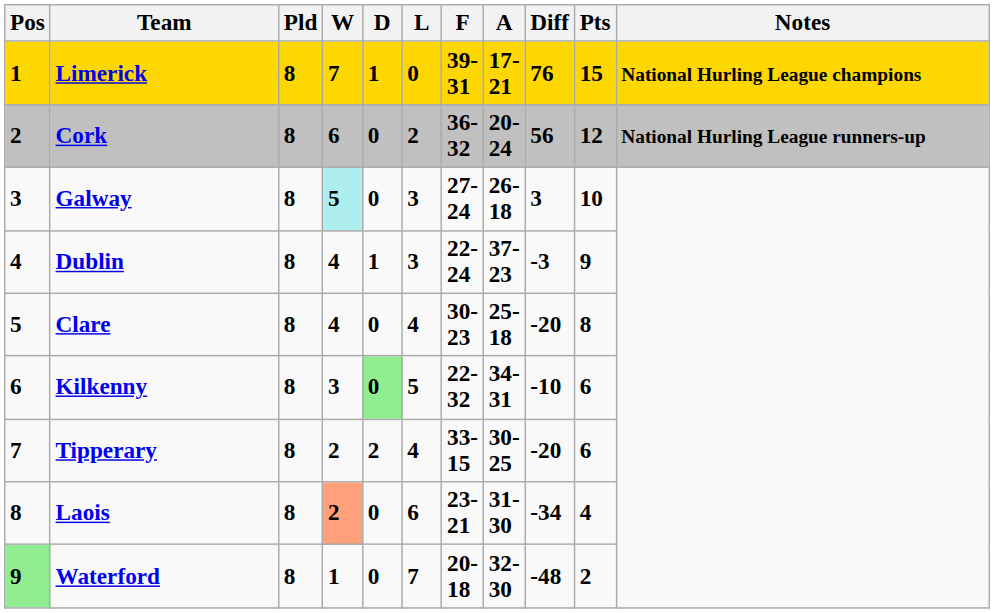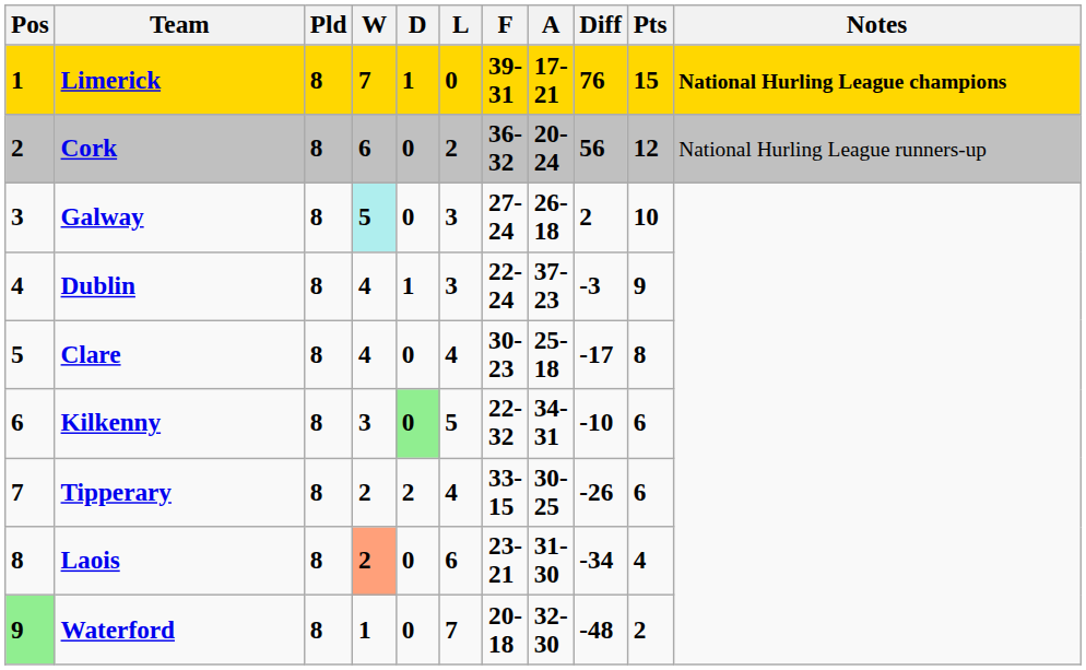 <table class="wikitable" style="text-align: centre;">
 <tr>
 <th width=20>Pos</th>
 <th width=150>Team</th>
 <th width=20>Pld</th>
 <th width=20>W</th>
 <th width=20>D</th>
 <th width=20>L</th>
 <th width=20>F</th>
 <th width=20>A</th>
 <th width=20>Diff</th>
 <th width=20>Pts</th>
 <th width=250>Notes</th>
 </tr>
 <tr style="background:gold;">
 <td><strong>1</strong></td>
 <td align=left><strong> <a href='#'>Limerick</a> </strong></td>
 <td><strong>8</strong></td>
 <td><strong>7</strong></td>
 <td><strong>1</strong></td>
 <td><strong>0</strong></td>
 <td><strong>39-31</strong></td>
 <td><strong>17-21</strong></td>
 <td><strong>76</strong></td>
 <td><strong>15</strong></td>
 <td><strong><small> National Hurling League champions</small></strong></td>
 </tr>
 <tr style="background:silver;">
 <td><strong>2</strong></td>
 <td align=left><strong> <a href='#'>Cork</a> </strong></td>
 <td><strong>8</strong></td>
 <td><strong>6</strong></td>
 <td><strong>0</strong></td>
 <td><strong>2</strong></td>
 <td><strong>36-32</strong></td>
 <td><strong>20-24</strong></td>
 <td><strong>56</strong></td>
 <td><strong>12</strong></td>
-<td><strong><small> National Hurling League runners-up</small></strong></td>
+<td><small> National Hurling League runners-up</small></td>
 </tr>
 <tr style>
 <td><strong>3</strong></td>
 <td align=left><strong> <a href='#'>Galway</a> </strong></td>
 <td><strong>8</strong></td>
 <td style="background: paleturquoise;"><strong>5</strong></td>
 <td><strong>0</strong></td>
 <td><strong>3</strong></td>
 <td><strong>27-24</strong></td>
 <td><strong>26-18</strong></td>
-<td><strong>3</strong></td>
+<td><strong>2</strong></td>
 <td><strong>10</strong></td>
 </tr>
 <tr style>
 <td><strong>4</strong></td>
 <td align=left><strong> <a href='#'>Dublin</a> </strong></td>
 <td><strong>8</strong></td>
 <td><strong>4</strong></td>
 <td><strong>1</strong></td>
 <td><strong>3</strong></td>
 <td><strong>22-24</strong></td>
 <td><strong>37-23</strong></td>
 <td><strong>-3</strong></td>
 <td><strong>9</strong></td>
 </tr>
 <tr style>
 <td><strong>5</strong></td>
 <td align=left><strong> <a href='#'>Clare</a> </strong></td>
 <td><strong>8</strong></td>
 <td><strong>4</strong></td>
 <td><strong>0</strong></td>
 <td><strong>4</strong></td>
 <td><strong>30-23</strong></td>
 <td><strong>25-18</strong></td>
-<td><strong>-20</strong></td>
+<td><strong>-17</strong></td>
 <td><strong>8</strong></td>
 </tr>
 <tr style>
 <td><strong>6</strong></td>
 <td align=left><strong> <a href='#'>Kilkenny</a> </strong></td>
 <td><strong>8</strong></td>
 <td><strong>3</strong></td>
 <td style="background: lightgreen;"><strong>0</strong></td>
 <td><strong>5</strong></td>
 <td><strong>22-32</strong></td>
 <td><strong>34-31</strong></td>
 <td><strong>-10</strong></td>
 <td><strong>6</strong></td>
 </tr>
 <tr style>
 <td><strong>7</strong></td>
 <td align=left><strong> <a href='#'>Tipperary</a> </strong></td>
 <td><strong>8</strong></td>
 <td><strong>2</strong></td>
 <td><strong>2</strong></td>
 <td><strong>4</strong></td>
 <td><strong>33-15</strong></td>
 <td><strong>30-25</strong></td>
-<td><strong>-20</strong></td>
+<td><strong>-26</strong></td>
 <td><strong>6</strong></td>
 </tr>
 <tr style>
 <td><strong>8</strong></td>
 <td align=left><strong> <a href='#'>Laois</a> </strong></td>
 <td><strong>8</strong></td>
 <td style="background: lightsalmon;"><strong>2</strong></td>
 <td><strong>0</strong></td>
 <td><strong>6</strong></td>
 <td><strong>23-21</strong></td>
 <td><strong>31-30</strong></td>
 <td><strong>-34</strong></td>
 <td><strong>4</strong></td>
 </tr>
 <tr style>
 <td style="background: lightgreen;"><strong>9</strong></td>
 <td align=left><strong> <a href='#'>Waterford</a> </strong></td>
 <td><strong>8</strong></td>
 <td><strong>1</strong></td>
 <td><strong>0</strong></td>
 <td><strong>7</strong></td>
 <td><strong>20-18</strong></td>
 <td><strong>32-30</strong></td>
 <td><strong>-48</strong></td>
 <td><strong>2</strong></td>
 </tr>
 </table>
